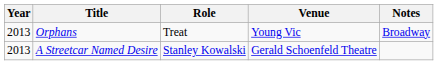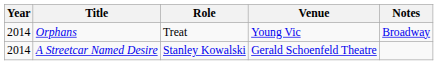 <table class="wikitable">
 <tr>
 <th>Year</th>
 <th>Title</th>
 <th>Role</th>
 <th>Venue</th>
 <th>Notes</th>
 </tr>
 <tr>
-<td>2013</td>
+<td>2014</td>
 <td><em><a href='#'>Orphans</a></em></td>
 <td>Treat</td>
 <td><a href='#'>Young Vic</a></td>
 <td><a href='#'>Broadway</a></td>
 </tr>
 <tr>
-<td>2013</td>
+<td>2014</td>
 <td><em><a href='#'>A Streetcar Named Desire</a></em></td>
 <td><a href='#'>Stanley Kowalski</a></td>
 <td><a href='#'>Gerald Schoenfeld Theatre</a></td>
 <td></td>
 </tr>
 </table>
